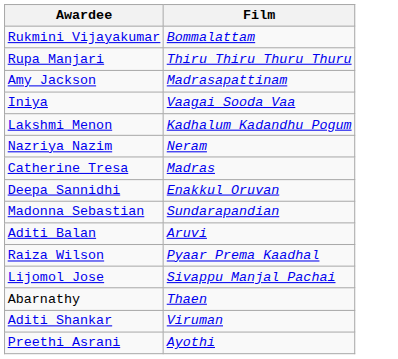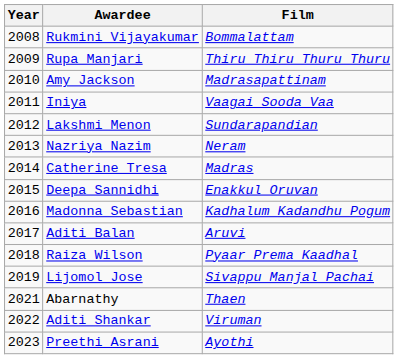 <table class="wikitable">
 <tr>
+<th>Year</th>
 <th>Awardee</th>
 <th>Film</th>
 </tr>
 <tr>
+<td>2008</td>
 <td><a href='#'>Rukmini Vijayakumar</a></td>
 <td><em><a href='#'>Bommalattam</a></em></td>
 </tr>
 <tr>
+<td>2009</td>
 <td><a href='#'>Rupa Manjari</a></td>
 <td><em><a href='#'>Thiru Thiru Thuru Thuru</a></em></td>
 </tr>
 <tr>
+<td>2010</td>
 <td><a href='#'>Amy Jackson</a></td>
 <td><em><a href='#'>Madrasapattinam</a></em></td>
 </tr>
 <tr>
+<td>2011</td>
 <td><a href='#'>Iniya</a></td>
 <td><em><a href='#'>Vaagai Sooda Vaa</a></em></td>
 </tr>
 <tr>
+<td>2012</td>
 <td><a href='#'>Lakshmi Menon</a></td>
-<td><em><a href='#'>Kadhalum Kadandhu Pogum</a></em></td>
+<td><em><a href='#'>Sundarapandian</a></em></td>
 </tr>
 <tr>
+<td>2013</td>
 <td><a href='#'>Nazriya Nazim</a></td>
 <td><em><a href='#'>Neram</a></em></td>
 </tr>
 <tr>
+<td>2014</td>
 <td><a href='#'>Catherine Tresa</a></td>
 <td><em><a href='#'>Madras</a></em></td>
 </tr>
 <tr>
+<td>2015</td>
 <td><a href='#'>Deepa Sannidhi</a></td>
 <td><em><a href='#'>Enakkul Oruvan</a></em></td>
 </tr>
 <tr>
+<td>2016</td>
 <td><a href='#'>Madonna Sebastian</a></td>
-<td><em><a href='#'>Sundarapandian</a></em></td>
+<td><em><a href='#'>Kadhalum Kadandhu Pogum</a></em></td>
 </tr>
 <tr>
+<td>2017</td>
 <td><a href='#'>Aditi Balan</a></td>
 <td><em><a href='#'>Aruvi</a></em></td>
 </tr>
 <tr>
+<td>2018</td>
 <td><a href='#'>Raiza Wilson</a></td>
 <td><em><a href='#'>Pyaar Prema Kaadhal</a></em></td>
 </tr>
 <tr>
+<td>2019</td>
 <td><a href='#'>Lijomol Jose</a></td>
 <td><em><a href='#'>Sivappu Manjal Pachai</a></em></td>
 </tr>
 <tr>
+<td>2021</td>
 <td>Abarnathy</td>
 <td><em><a href='#'>Thaen</a></em></td>
 </tr>
 <tr>
+<td>2022</td>
 <td><a href='#'>Aditi Shankar</a></td>
 <td><em><a href='#'>Viruman</a></em></td>
 </tr>
 <tr>
+<td>2023</td>
 <td><a href='#'>Preethi Asrani</a></td>
 <td><em><a href='#'>Ayothi</a></em></td>
 </tr>
 </table>
